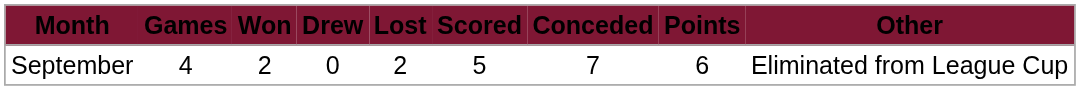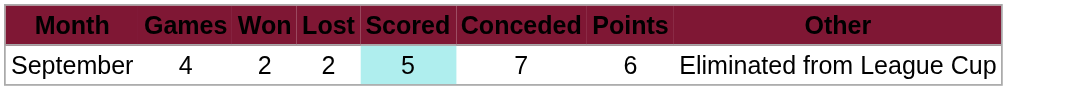 <table cellspacing="0" cellpadding="3" style="border:1px solid #AAAAAA;font-size:90%">
 <tr bgcolor="#7F1734">
 <th style="border-bottom:1px solid #AAAAAA" align="center"><span>Month</span></th>
 <th style="border-bottom:1px solid #AAAAAA" align="center"><span>Games</span></th>
 <th style="border-bottom:1px solid #AAAAAA" align="center"><span>Won</span></th>
-<th style="border-bottom:1px solid #AAAAAA" align="center"><span>Drew</span></th>
 <th style="border-bottom:1px solid #AAAAAA" align="center"><span>Lost</span></th>
 <th style="border-bottom:1px solid #AAAAAA" align="center"><span>Scored</span></th>
 <th style="border-bottom:1px solid #AAAAAA" align="center"><span>Conceded</span></th>
 <th style="border-bottom:1px solid #AAAAAA" align="center"><span>Points</span></th>
 <th style="border-bottom:1px solid #AAAAAA" align="center"><span>Other</span></th>
 </tr>
 <tr>
 <td align="center">September</td>
 <td align="center">4</td>
 <td align="center">2</td>
-<td align="center">0</td>
 <td align="center">2</td>
-<td align="center">5</td>
+<td align="center" style="background: paleturquoise;">5</td>
 <td align="center">7</td>
 <td align="center">6</td>
 <td align="center">Eliminated from League Cup</td>
 </tr>
 </table>
